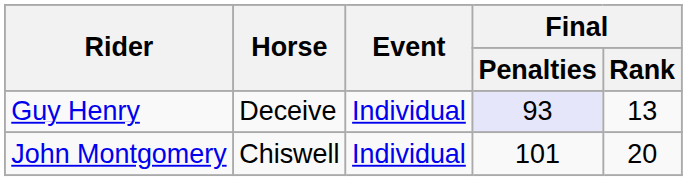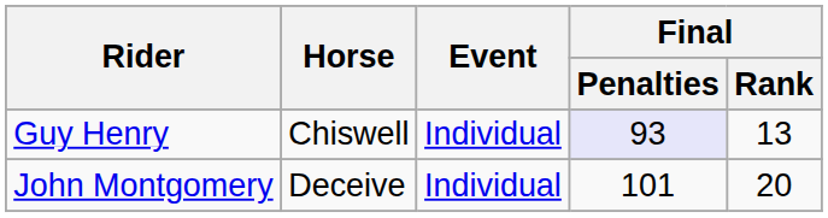 <table class=wikitable style="font-size:90%">
 <tr>
 <th rowspan="2">Rider</th>
 <th rowspan="2">Horse</th>
 <th rowspan="2">Event</th>
 <th colspan="2">Final</th>
 </tr>
 <tr>
 <th>Penalties</th>
 <th>Rank</th>
 </tr>
 <tr>
 <td><a href='#'>Guy Henry</a></td>
-<td>Deceive</td>
+<td>Chiswell</td>
 <td><a href='#'>Individual</a></td>
 <td align=center style="background: lavender;">93</td>
 <td align=center>13</td>
 </tr>
 <tr>
 <td><a href='#'>John Montgomery</a></td>
-<td>Chiswell</td>
+<td>Deceive</td>
 <td><a href='#'>Individual</a></td>
 <td align=center>101</td>
 <td align=center>20</td>
 </tr>
 </table>
